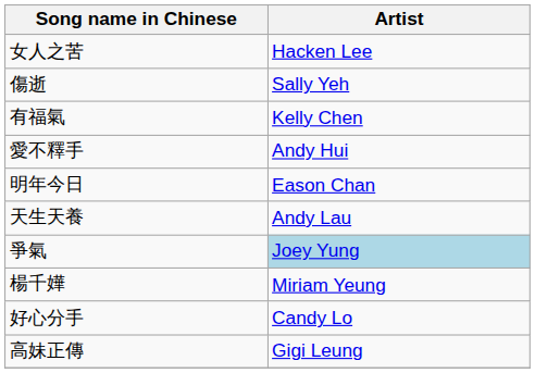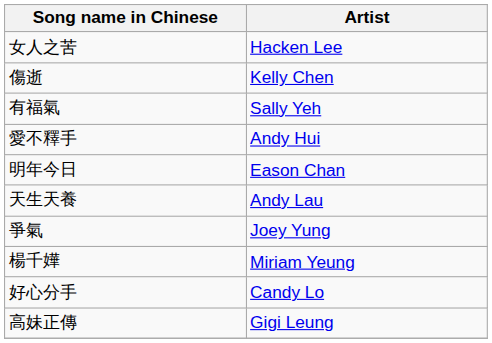 <table class="wikitable">
 <tr>
 <th width=40%>Song name in Chinese</th>
 <th width=40%>Artist</th>
 </tr>
 <tr>
 <td>女人之苦</td>
 <td><a href='#'>Hacken Lee</a></td>
 </tr>
 <tr>
 <td>傷逝</td>
-<td><a href='#'>Sally Yeh</a></td>
+<td><a href='#'>Kelly Chen</a></td>
 </tr>
 <tr>
 <td>有福氣</td>
-<td><a href='#'>Kelly Chen</a></td>
+<td><a href='#'>Sally Yeh</a></td>
 </tr>
 <tr>
 <td>愛不釋手</td>
 <td><a href='#'>Andy Hui</a></td>
 </tr>
 <tr>
 <td>明年今日</td>
 <td><a href='#'>Eason Chan</a></td>
 </tr>
 <tr>
 <td>天生天養</td>
 <td><a href='#'>Andy Lau</a></td>
 </tr>
 <tr>
 <td>爭氣</td>
-<td style="background: lightblue;"><a href='#'>Joey Yung</a></td>
+<td><a href='#'>Joey Yung</a></td>
 </tr>
 <tr>
 <td>楊千嬅</td>
 <td><a href='#'>Miriam Yeung</a></td>
 </tr>
 <tr>
 <td>好心分手</td>
 <td><a href='#'>Candy Lo</a></td>
 </tr>
 <tr>
 <td>高妹正傳</td>
 <td><a href='#'>Gigi Leung</a></td>
 </tr>
 <tr>
 </tr>
 </table>
